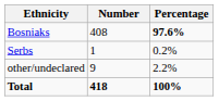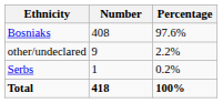 <table class="wikitable">
 <tr>
 <th width="100px">Ethnicity</th>
 <th width="80px">Number</th>
 <th width="80px">Percentage</th>
 </tr>
 <tr>
 <td><a href='#'>Bosniaks</a></td>
 <td>408</td>
-<td><strong>97.6%</strong></td>
+<td>97.6%</td>
+</tr>
+<tr>
+<td>other/undeclared</td>
+<td>9</td>
+<td>2.2%</td>
 </tr>
 <tr>
 <td><a href='#'>Serbs</a></td>
 <td>1</td>
 <td>0.2%</td>
 </tr>
 <tr>
-<td>other/undeclared</td>
-<td>9</td>
-<td>2.2%</td>
-</tr>
-<tr>
 <td><strong>Total</strong></td>
 <td><strong>418</strong></td>
 <td><strong>100%</strong></td>
 </tr>
 </table>
